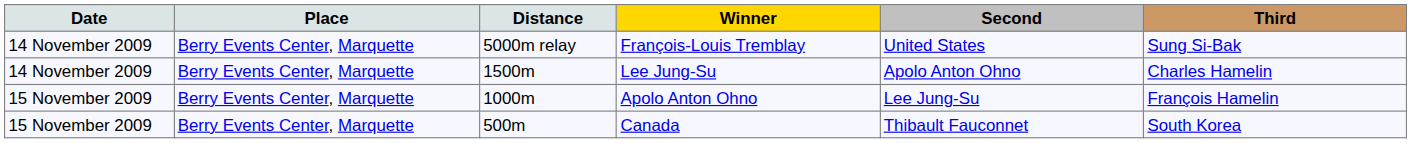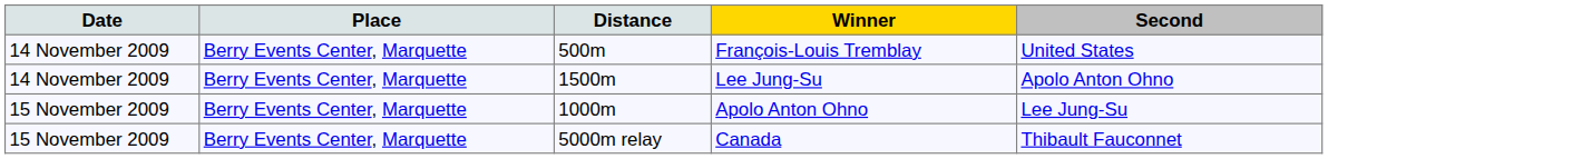 <table bgcolor="#f7f8ff" cellpadding="3" cellspacing="0" border="1" style="font-size: 95%; border: gray solid 1px; border-collapse: collapse;">
 <tr bgcolor="#CCCCCC">
 <td align="center" bgcolor="#DCE5E5" width="150"><strong>Date</strong></td>
 <td align="center" bgcolor="#DCE5E5" width="280"><strong>Place</strong></td>
 <td align="center" bgcolor="#DCE5E5" width="120"><strong>Distance</strong></td>
 <td align="center" bgcolor="gold" width="240"><strong>Winner</strong></td>
 <td align="center" bgcolor="silver" width="240"><strong>Second</strong></td>
-<td align="center" bgcolor="CC9966" width="240"><strong>Third</strong></td>
 </tr>
 <tr align="left">
 <td>14 November 2009</td>
 <td> <a href='#'>Berry Events Center</a>, <a href='#'>Marquette</a></td>
-<td>5000m relay</td>
+<td>500m</td>
 <td> <a href='#'>François-Louis Tremblay</a></td>
 <td> <a href='#'>United States</a></td>
-<td> <a href='#'>Sung Si-Bak</a></td>
 </tr>
 <tr align="left">
 <td>14 November 2009</td>
 <td> <a href='#'>Berry Events Center</a>, <a href='#'>Marquette</a></td>
 <td>1500m</td>
 <td> <a href='#'>Lee Jung-Su</a></td>
 <td> <a href='#'>Apolo Anton Ohno</a></td>
-<td> <a href='#'>Charles Hamelin</a></td>
 </tr>
 <tr align="left">
 <td>15 November 2009</td>
 <td> <a href='#'>Berry Events Center</a>, <a href='#'>Marquette</a></td>
 <td>1000m</td>
 <td> <a href='#'>Apolo Anton Ohno</a></td>
 <td> <a href='#'>Lee Jung-Su</a></td>
-<td> <a href='#'>François Hamelin</a></td>
 </tr>
 <tr align="left">
 <td>15 November 2009</td>
 <td> <a href='#'>Berry Events Center</a>, <a href='#'>Marquette</a></td>
-<td>500m</td>
+<td>5000m relay</td>
 <td> <a href='#'>Canada</a></td>
 <td> <a href='#'>Thibault Fauconnet</a></td>
-<td> <a href='#'>South Korea</a></td>
 </tr>
 </table>
